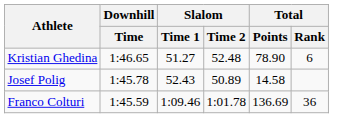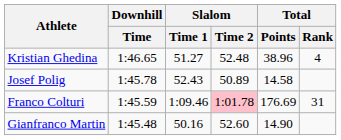 <table class="wikitable" style="font-size:90%">
 <tr>
 <th rowspan="2">Athlete</th>
 <th>Downhill</th>
 <th colspan="2">Slalom</th>
 <th colspan="2">Total</th>
 </tr>
 <tr>
 <th>Time</th>
 <th>Time 1</th>
 <th>Time 2</th>
 <th>Points</th>
 <th>Rank</th>
 </tr>
 <tr>
 <td><a href='#'>Kristian Ghedina</a></td>
 <td align="center">1:46.65</td>
 <td align="center">51.27</td>
 <td align="center">52.48</td>
-<td align="center">78.90</td>
-<td align="center">6</td>
+<td align="center">38.96</td>
+<td align="center">4</td>
 </tr>
 <tr>
 <td><a href='#'>Josef Polig</a></td>
 <td align="center">1:45.78</td>
 <td align="center">52.43</td>
 <td align="center">50.89</td>
 <td align="center">14.58</td>
 <td align="center"></td>
 </tr>
 <tr>
 <td><a href='#'>Franco Colturi</a></td>
 <td align="center">1:45.59</td>
 <td align="center">1:09.46</td>
-<td align="center">1:01.78</td>
-<td align="center">136.69</td>
-<td align="center">36</td>
+<td align="center" style="background: pink;">1:01.78</td>
+<td align="center">176.69</td>
+<td align="center">31</td>
+</tr>
+<tr>
+<td><a href='#'>Gianfranco Martin</a></td>
+<td align="center">1:45.48</td>
+<td align="center">50.16</td>
+<td align="center">52.60</td>
+<td align="center">14.90</td>
+<td align="center"></td>
 </tr>
 </table>
